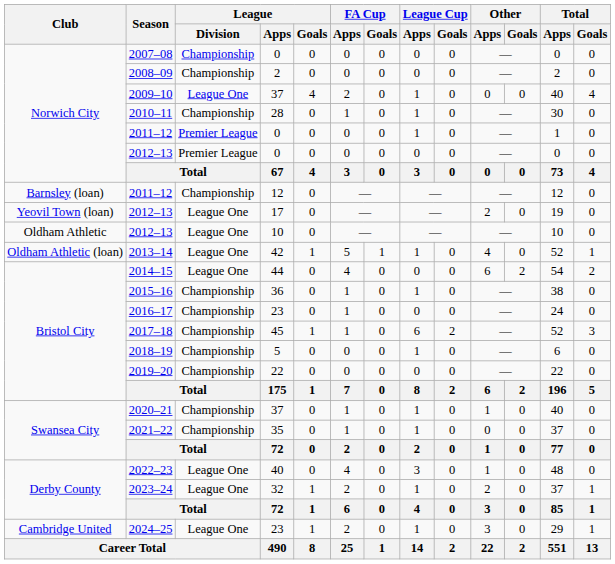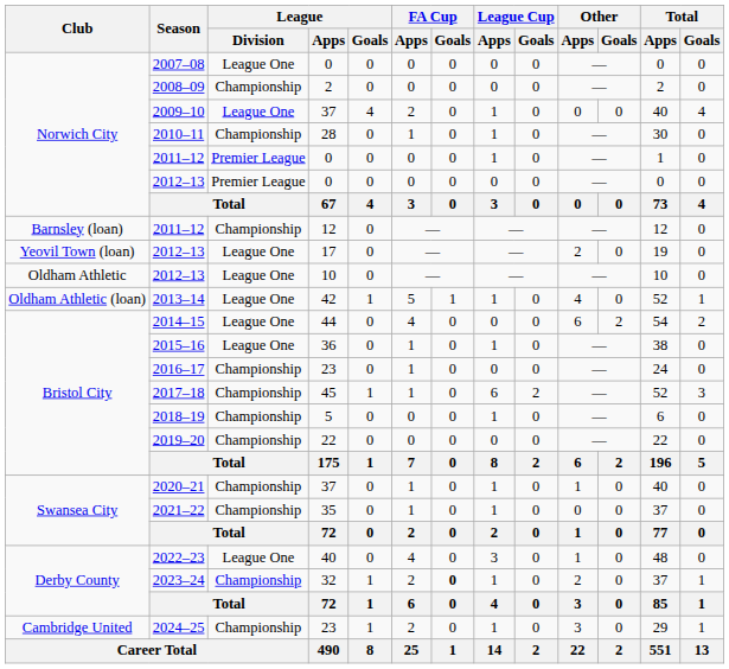 <table class=wikitable style="text-align: center;">
 <tr>
 <th rowspan=2>Club</th>
 <th rowspan=2>Season</th>
 <th colspan=3>League</th>
 <th colspan=2><a href='#'>FA Cup</a></th>
 <th colspan=2><a href='#'>League Cup</a></th>
 <th colspan=2>Other</th>
 <th colspan=2>Total</th>
 </tr>
 <tr>
 <th>Division</th>
 <th>Apps</th>
 <th>Goals</th>
 <th>Apps</th>
 <th>Goals</th>
 <th>Apps</th>
 <th>Goals</th>
 <th>Apps</th>
 <th>Goals</th>
 <th>Apps</th>
 <th>Goals</th>
 </tr>
 <tr>
 <td rowspan=7><a href='#'>Norwich City</a></td>
 <td><a href='#'>2007–08</a></td>
-<td><a href='#'>Championship</a></td>
+<td>League One</td>
 <td>0</td>
 <td>0</td>
 <td>0</td>
 <td>0</td>
 <td>0</td>
 <td>0</td>
 <td colspan=2>—</td>
 <td>0</td>
 <td>0</td>
 </tr>
 <tr>
 <td><a href='#'>2008–09</a></td>
 <td>Championship</td>
 <td>2</td>
 <td>0</td>
 <td>0</td>
 <td>0</td>
 <td>0</td>
 <td>0</td>
 <td colspan=2>—</td>
 <td>2</td>
 <td>0</td>
 </tr>
 <tr>
 <td><a href='#'>2009–10</a></td>
 <td><a href='#'>League One</a></td>
 <td>37</td>
 <td>4</td>
 <td>2</td>
 <td>0</td>
 <td>1</td>
 <td>0</td>
 <td>0</td>
 <td>0</td>
 <td>40</td>
 <td>4</td>
 </tr>
 <tr>
 <td><a href='#'>2010–11</a></td>
 <td>Championship</td>
 <td>28</td>
 <td>0</td>
 <td>1</td>
 <td>0</td>
 <td>1</td>
 <td>0</td>
 <td colspan=2>—</td>
 <td>30</td>
 <td>0</td>
 </tr>
 <tr>
 <td><a href='#'>2011–12</a></td>
 <td><a href='#'>Premier League</a></td>
 <td>0</td>
 <td>0</td>
 <td>0</td>
 <td>0</td>
 <td>1</td>
 <td>0</td>
 <td colspan=2>—</td>
 <td>1</td>
 <td>0</td>
 </tr>
 <tr>
 <td><a href='#'>2012–13</a></td>
 <td>Premier League</td>
 <td>0</td>
 <td>0</td>
 <td>0</td>
 <td>0</td>
 <td>0</td>
 <td>0</td>
 <td colspan=2>—</td>
 <td>0</td>
 <td>0</td>
 </tr>
 <tr>
 <th colspan=2>Total</th>
 <th>67</th>
 <th>4</th>
 <th>3</th>
 <th>0</th>
 <th>3</th>
 <th>0</th>
 <th>0</th>
 <th>0</th>
 <th>73</th>
 <th>4</th>
 </tr>
 <tr>
 <td><a href='#'>Barnsley</a> (loan)</td>
 <td><a href='#'>2011–12</a></td>
 <td>Championship</td>
 <td>12</td>
 <td>0</td>
 <td colspan=2>—</td>
 <td colspan=2>—</td>
 <td colspan=2>—</td>
 <td>12</td>
 <td>0</td>
 </tr>
 <tr>
 <td><a href='#'>Yeovil Town</a> (loan)</td>
 <td><a href='#'>2012–13</a></td>
 <td>League One</td>
 <td>17</td>
 <td>0</td>
 <td colspan=2>—</td>
 <td colspan=2>—</td>
 <td>2</td>
 <td>0</td>
 <td>19</td>
 <td>0</td>
 </tr>
 <tr>
 <td>Oldham Athletic</td>
 <td><a href='#'>2012–13</a></td>
 <td>League One</td>
 <td>10</td>
 <td>0</td>
 <td colspan=2>—</td>
 <td colspan=2>—</td>
 <td colspan=2>—</td>
 <td>10</td>
 <td>0</td>
 </tr>
 <tr>
 <td><a href='#'>Oldham Athletic</a> (loan)</td>
 <td><a href='#'>2013–14</a></td>
 <td>League One</td>
 <td>42</td>
 <td>1</td>
 <td>5</td>
 <td>1</td>
 <td>1</td>
 <td>0</td>
 <td>4</td>
 <td>0</td>
 <td>52</td>
 <td>1</td>
 </tr>
 <tr>
 <td rowspan=7><a href='#'>Bristol City</a></td>
 <td><a href='#'>2014–15</a></td>
 <td>League One</td>
 <td>44</td>
 <td>0</td>
 <td>4</td>
 <td>0</td>
 <td>0</td>
 <td>0</td>
 <td>6</td>
 <td>2</td>
 <td>54</td>
 <td>2</td>
 </tr>
 <tr>
 <td><a href='#'>2015–16</a></td>
-<td>Championship</td>
+<td>League One</td>
 <td>36</td>
 <td>0</td>
 <td>1</td>
 <td>0</td>
 <td>1</td>
 <td>0</td>
 <td colspan=2>—</td>
 <td>38</td>
 <td>0</td>
 </tr>
 <tr>
 <td><a href='#'>2016–17</a></td>
 <td>Championship</td>
 <td>23</td>
 <td>0</td>
 <td>1</td>
 <td>0</td>
 <td>0</td>
 <td>0</td>
 <td colspan=2>—</td>
 <td>24</td>
 <td>0</td>
 </tr>
 <tr>
 <td><a href='#'>2017–18</a></td>
 <td>Championship</td>
 <td>45</td>
 <td>1</td>
 <td>1</td>
 <td>0</td>
 <td>6</td>
 <td>2</td>
 <td colspan=2>—</td>
 <td>52</td>
 <td>3</td>
 </tr>
 <tr>
 <td><a href='#'>2018–19</a></td>
 <td>Championship</td>
 <td>5</td>
 <td>0</td>
 <td>0</td>
 <td>0</td>
 <td>1</td>
 <td>0</td>
 <td colspan=2>—</td>
 <td>6</td>
 <td>0</td>
 </tr>
 <tr>
 <td><a href='#'>2019–20</a></td>
 <td>Championship</td>
 <td>22</td>
 <td>0</td>
 <td>0</td>
 <td>0</td>
 <td>0</td>
 <td>0</td>
 <td colspan=2>—</td>
 <td>22</td>
 <td>0</td>
 </tr>
 <tr>
 <th colspan=2>Total</th>
 <th>175</th>
 <th>1</th>
 <th>7</th>
 <th>0</th>
 <th>8</th>
 <th>2</th>
 <th>6</th>
 <th>2</th>
 <th>196</th>
 <th>5</th>
 </tr>
 <tr>
 <td rowspan="3"><a href='#'>Swansea City</a></td>
 <td><a href='#'>2020–21</a></td>
 <td>Championship</td>
 <td>37</td>
 <td>0</td>
 <td>1</td>
 <td>0</td>
 <td>1</td>
 <td>0</td>
 <td>1</td>
 <td>0</td>
 <td>40</td>
 <td>0</td>
 </tr>
 <tr>
 <td><a href='#'>2021–22</a></td>
 <td>Championship</td>
 <td>35</td>
 <td>0</td>
 <td>1</td>
 <td>0</td>
 <td>1</td>
 <td>0</td>
 <td>0</td>
 <td>0</td>
 <td>37</td>
 <td>0</td>
 </tr>
 <tr>
 <th colspan=2>Total</th>
 <th>72</th>
 <th>0</th>
 <th>2</th>
 <th>0</th>
 <th>2</th>
 <th>0</th>
 <th>1</th>
 <th>0</th>
 <th>77</th>
 <th>0</th>
 </tr>
 <tr>
 <td rowspan=3><a href='#'>Derby County</a></td>
 <td><a href='#'>2022–23</a></td>
 <td>League One</td>
 <td>40</td>
 <td>0</td>
 <td>4</td>
 <td>0</td>
 <td>3</td>
 <td>0</td>
 <td>1</td>
 <td>0</td>
 <td>48</td>
 <td>0</td>
 </tr>
 <tr>
 <td><a href='#'>2023–24</a></td>
-<td>League One</td>
+<td><a href='#'>Championship</a></td>
 <td>32</td>
 <td>1</td>
 <td>2</td>
-<td>0</td>
+<td><strong>0</strong></td>
 <td>1</td>
 <td>0</td>
 <td>2</td>
 <td>0</td>
 <td>37</td>
 <td>1</td>
 </tr>
 <tr>
 <th colspan=2>Total</th>
 <th>72</th>
 <th>1</th>
 <th>6</th>
 <th>0</th>
 <th>4</th>
 <th>0</th>
 <th>3</th>
 <th>0</th>
 <th>85</th>
 <th>1</th>
 </tr>
 <tr>
 <td><a href='#'>Cambridge United</a></td>
 <td><a href='#'>2024–25</a></td>
-<td>League One</td>
+<td>Championship</td>
 <td>23</td>
 <td>1</td>
 <td>2</td>
 <td>0</td>
 <td>1</td>
 <td>0</td>
 <td>3</td>
 <td>0</td>
 <td>29</td>
 <td>1</td>
 </tr>
 <tr>
 <th colspan=3>Career Total</th>
 <th>490</th>
 <th>8</th>
 <th>25</th>
 <th>1</th>
 <th>14</th>
 <th>2</th>
 <th>22</th>
 <th>2</th>
 <th>551</th>
 <th>13</th>
 </tr>
 </table>
